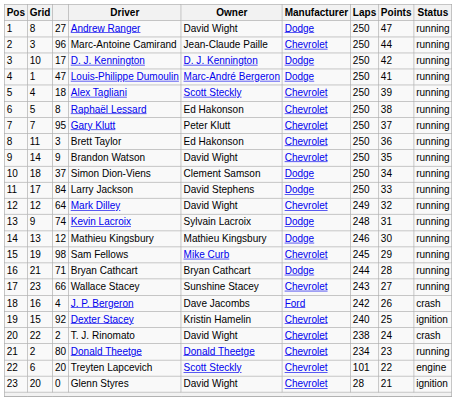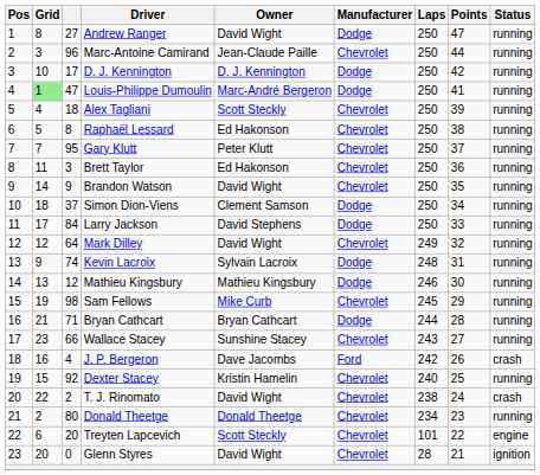 <table class="wikitable" style="font-size:98%">
 <tr>
 <th>Pos</th>
 <th>Grid</th>
 <th></th>
 <th>Driver</th>
 <th>Owner</th>
 <th>Manufacturer</th>
 <th>Laps</th>
 <th>Points</th>
 <th>Status</th>
 </tr>
 <tr>
 <td>1</td>
 <td>8</td>
 <td>27</td>
 <td><a href='#'>Andrew Ranger</a></td>
 <td>David Wight</td>
 <td><a href='#'>Dodge</a></td>
 <td>250</td>
 <td>47</td>
 <td>running</td>
 </tr>
 <tr>
 <td>2</td>
 <td>3</td>
 <td>96</td>
 <td>Marc-Antoine Camirand</td>
 <td>Jean-Claude Paille</td>
 <td><a href='#'>Chevrolet</a></td>
 <td>250</td>
 <td>44</td>
 <td>running</td>
 </tr>
 <tr>
 <td>3</td>
 <td>10</td>
 <td>17</td>
 <td><a href='#'>D. J. Kennington</a></td>
 <td><a href='#'>D. J. Kennington</a></td>
 <td><a href='#'>Dodge</a></td>
 <td>250</td>
 <td>42</td>
 <td>running</td>
 </tr>
 <tr>
 <td>4</td>
-<td>1</td>
+<td style="background: lightgreen;">1</td>
 <td>47</td>
 <td><a href='#'>Louis-Philippe Dumoulin</a></td>
 <td><a href='#'>Marc-André Bergeron</a></td>
 <td><a href='#'>Dodge</a></td>
 <td>250</td>
 <td>41</td>
 <td>running</td>
 </tr>
 <tr>
 <td>5</td>
 <td>4</td>
 <td>18</td>
 <td><a href='#'>Alex Tagliani</a></td>
 <td><a href='#'>Scott Steckly</a></td>
 <td><a href='#'>Chevrolet</a></td>
 <td>250</td>
 <td>39</td>
 <td>running</td>
 </tr>
 <tr>
 <td>6</td>
 <td>5</td>
 <td>8</td>
 <td><a href='#'>Raphaël Lessard</a></td>
 <td>Ed Hakonson</td>
 <td><a href='#'>Chevrolet</a></td>
 <td>250</td>
 <td>38</td>
 <td>running</td>
 </tr>
 <tr>
 <td>7</td>
 <td>7</td>
 <td>95</td>
 <td><a href='#'>Gary Klutt</a></td>
 <td>Peter Klutt</td>
 <td><a href='#'>Chevrolet</a></td>
 <td>250</td>
 <td>37</td>
 <td>running</td>
 </tr>
 <tr>
 <td>8</td>
 <td>11</td>
 <td>3</td>
 <td>Brett Taylor</td>
 <td>Ed Hakonson</td>
 <td><a href='#'>Chevrolet</a></td>
 <td>250</td>
 <td>36</td>
 <td>running</td>
 </tr>
 <tr>
 <td>9</td>
 <td>14</td>
 <td>9</td>
 <td>Brandon Watson</td>
 <td>David Wight</td>
 <td><a href='#'>Chevrolet</a></td>
 <td>250</td>
 <td>35</td>
 <td>running</td>
 </tr>
 <tr>
 <td>10</td>
 <td>18</td>
 <td>37</td>
 <td>Simon Dion-Viens</td>
 <td>Clement Samson</td>
 <td><a href='#'>Dodge</a></td>
 <td>250</td>
 <td>34</td>
 <td>running</td>
 </tr>
 <tr>
 <td>11</td>
 <td>17</td>
 <td>84</td>
 <td>Larry Jackson</td>
 <td>David Stephens</td>
 <td><a href='#'>Dodge</a></td>
 <td>250</td>
 <td>33</td>
 <td>running</td>
 </tr>
 <tr>
 <td>12</td>
 <td>12</td>
 <td>64</td>
 <td><a href='#'>Mark Dilley</a></td>
 <td>David Wight</td>
 <td><a href='#'>Chevrolet</a></td>
 <td>249</td>
 <td>32</td>
 <td>running</td>
 </tr>
 <tr>
 <td>13</td>
 <td>9</td>
 <td>74</td>
 <td><a href='#'>Kevin Lacroix</a></td>
 <td>Sylvain Lacroix</td>
 <td><a href='#'>Dodge</a></td>
 <td>248</td>
 <td>31</td>
 <td>running</td>
 </tr>
 <tr>
 <td>14</td>
 <td>13</td>
 <td>12</td>
 <td>Mathieu Kingsbury</td>
 <td>Mathieu Kingsbury</td>
 <td><a href='#'>Dodge</a></td>
 <td>246</td>
 <td>30</td>
 <td>running</td>
 </tr>
 <tr>
 <td>15</td>
 <td>19</td>
 <td>98</td>
 <td>Sam Fellows</td>
 <td><a href='#'>Mike Curb</a></td>
 <td><a href='#'>Chevrolet</a></td>
 <td>245</td>
 <td>29</td>
 <td>running</td>
 </tr>
 <tr>
 <td>16</td>
 <td>21</td>
 <td>71</td>
 <td>Bryan Cathcart</td>
 <td>Bryan Cathcart</td>
 <td><a href='#'>Dodge</a></td>
 <td>244</td>
 <td>28</td>
 <td>running</td>
 </tr>
 <tr>
 <td>17</td>
 <td>23</td>
 <td>66</td>
 <td>Wallace Stacey</td>
 <td>Sunshine Stacey</td>
 <td><a href='#'>Chevrolet</a></td>
 <td>243</td>
 <td>27</td>
 <td>running</td>
 </tr>
 <tr>
 <td>18</td>
 <td>16</td>
 <td>4</td>
 <td><a href='#'>J. P. Bergeron</a></td>
 <td>Dave Jacombs</td>
 <td><a href='#'>Ford</a></td>
 <td>242</td>
 <td>26</td>
 <td>crash</td>
 </tr>
 <tr>
 <td>19</td>
 <td>15</td>
 <td>92</td>
 <td><a href='#'>Dexter Stacey</a></td>
 <td>Kristin Hamelin</td>
 <td><a href='#'>Chevrolet</a></td>
 <td>240</td>
 <td>25</td>
-<td>ignition</td>
+<td>running</td>
 </tr>
 <tr>
 <td>20</td>
 <td>22</td>
 <td>2</td>
 <td>T. J. Rinomato</td>
 <td>David Wight</td>
 <td><a href='#'>Chevrolet</a></td>
 <td>238</td>
 <td>24</td>
 <td>crash</td>
 </tr>
 <tr>
 <td>21</td>
 <td>2</td>
 <td>80</td>
 <td><a href='#'>Donald Theetge</a></td>
 <td><a href='#'>Donald Theetge</a></td>
 <td><a href='#'>Chevrolet</a></td>
 <td>234</td>
 <td>23</td>
 <td>running</td>
 </tr>
 <tr>
 <td>22</td>
 <td>6</td>
 <td>20</td>
 <td>Treyten Lapcevich</td>
 <td><a href='#'>Scott Steckly</a></td>
 <td><a href='#'>Chevrolet</a></td>
 <td>101</td>
 <td>22</td>
 <td>engine</td>
 </tr>
 <tr>
 <td>23</td>
 <td>20</td>
 <td>0</td>
 <td>Glenn Styres</td>
 <td>David Wight</td>
 <td><a href='#'>Chevrolet</a></td>
 <td>28</td>
 <td>21</td>
 <td>ignition</td>
 </tr>
 <tr>
 <th colspan="9"></th>
 </tr>
 <tr>
 </tr>
 </table>
